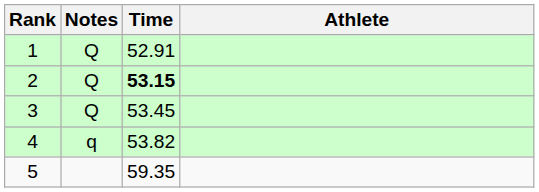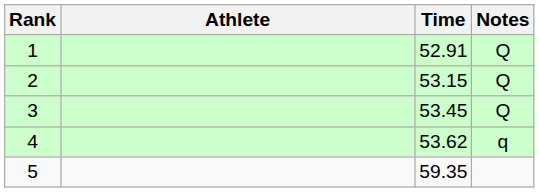 <table class="wikitable" style="text-align:center">
 <tr>
 <th>Rank</th>
+<th Style="width:18em">Athlete</th>
+<th>Time</th>
 <th>Notes</th>
-<th>Time</th>
-<th Style="width:18em">Athlete</th>
 </tr>
 <tr style="background:#cfc">
 <td>1</td>
+<td style="text-align:left"></td>
+<td>52.91</td>
 <td>Q</td>
-<td>52.91</td>
-<td style="text-align:left"></td>
 </tr>
 <tr style="background:#cfc">
 <td>2</td>
+<td style="text-align:left"></td>
+<td>53.15</td>
 <td>Q</td>
-<td><strong>53.15</strong></td>
-<td style="text-align:left"></td>
 </tr>
 <tr style="background:#cfc">
 <td>3</td>
+<td style="text-align:left"></td>
+<td>53.45</td>
 <td>Q</td>
-<td>53.45</td>
-<td style="text-align:left"></td>
 </tr>
 <tr style="background:#cfc">
 <td>4</td>
+<td style="text-align:left"></td>
+<td>53.62</td>
 <td>q</td>
-<td>53.82</td>
-<td style="text-align:left"></td>
 </tr>
 <tr>
 <td>5</td>
+<td style="text-align:left"></td>
+<td>59.35</td>
 <td></td>
-<td>59.35</td>
-<td style="text-align:left"></td>
 </tr>
 </table>
